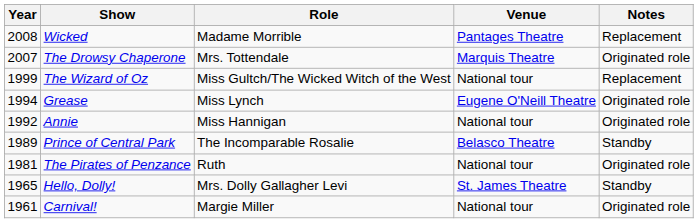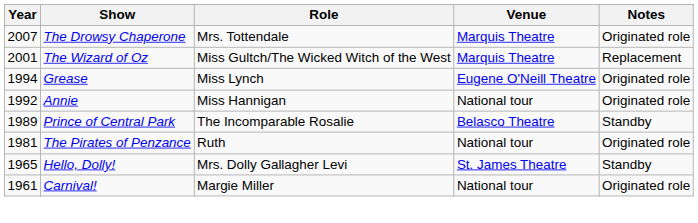 <table class="wikitable sortable">
 <tr>
 <th>Year</th>
 <th>Show</th>
 <th>Role</th>
 <th>Venue</th>
 <th class="unsortable">Notes</th>
 </tr>
 <tr>
-<td>2008</td>
-<td><em><a href='#'>Wicked</a></em></td>
-<td>Madame Morrible</td>
-<td><a href='#'>Pantages Theatre</a></td>
-<td>Replacement</td>
-</tr>
-<tr>
 <td>2007</td>
 <td><em><a href='#'>The Drowsy Chaperone</a></em></td>
 <td>Mrs. Tottendale</td>
 <td><a href='#'>Marquis Theatre</a></td>
 <td>Originated role</td>
 </tr>
 <tr>
-<td>1999</td>
+<td>2001</td>
 <td><em><a href='#'>The Wizard of Oz</a></em></td>
 <td>Miss Gultch/The Wicked Witch of the West</td>
-<td>National tour</td>
+<td><a href='#'>Marquis Theatre</a></td>
 <td>Replacement</td>
 </tr>
 <tr>
 <td>1994</td>
 <td><em><a href='#'>Grease</a></em></td>
 <td>Miss Lynch</td>
 <td><a href='#'>Eugene O'Neill Theatre</a></td>
 <td>Originated role</td>
 </tr>
 <tr>
 <td>1992</td>
 <td><em><a href='#'>Annie</a></em></td>
 <td>Miss Hannigan</td>
 <td>National tour</td>
 <td>Originated role</td>
 </tr>
 <tr>
 <td>1989</td>
 <td><em><a href='#'>Prince of Central Park</a></em></td>
 <td>The Incomparable Rosalie</td>
 <td><a href='#'>Belasco Theatre</a></td>
 <td>Standby</td>
 </tr>
 <tr>
 <td>1981</td>
 <td><em><a href='#'>The Pirates of Penzance</a></em></td>
 <td>Ruth</td>
 <td>National tour</td>
 <td>Originated role</td>
 </tr>
 <tr>
 <td>1965</td>
 <td><em><a href='#'>Hello, Dolly!</a></em></td>
 <td>Mrs. Dolly Gallagher Levi</td>
 <td><a href='#'>St. James Theatre</a></td>
 <td>Standby</td>
 </tr>
 <tr>
 <td>1961</td>
 <td><em><a href='#'>Carnival!</a></em></td>
 <td>Margie Miller</td>
 <td>National tour</td>
 <td>Originated role</td>
 </tr>
 </table>
